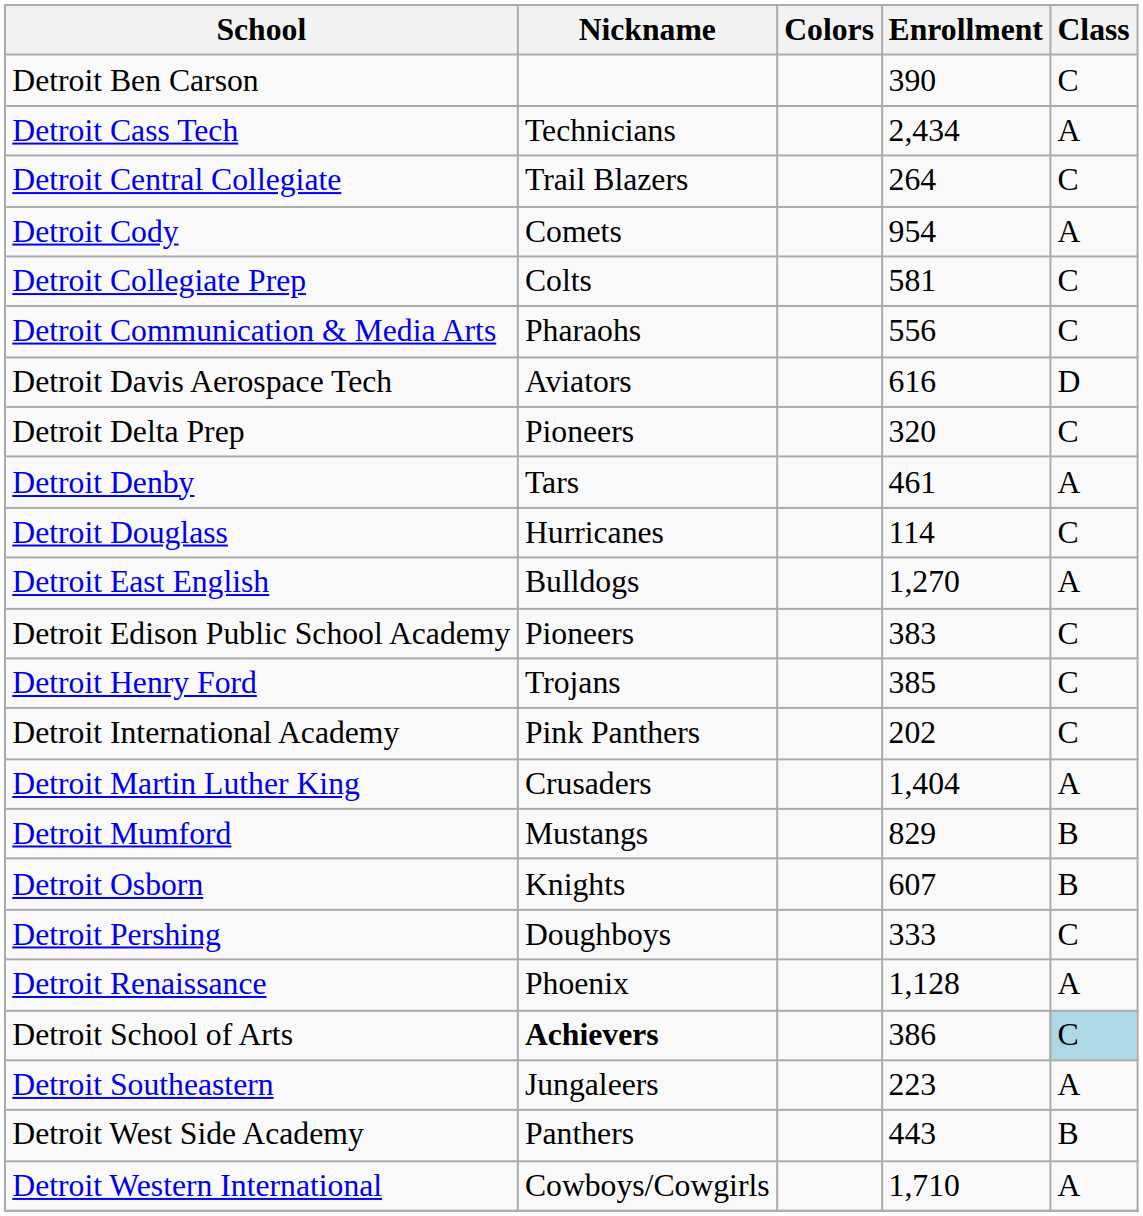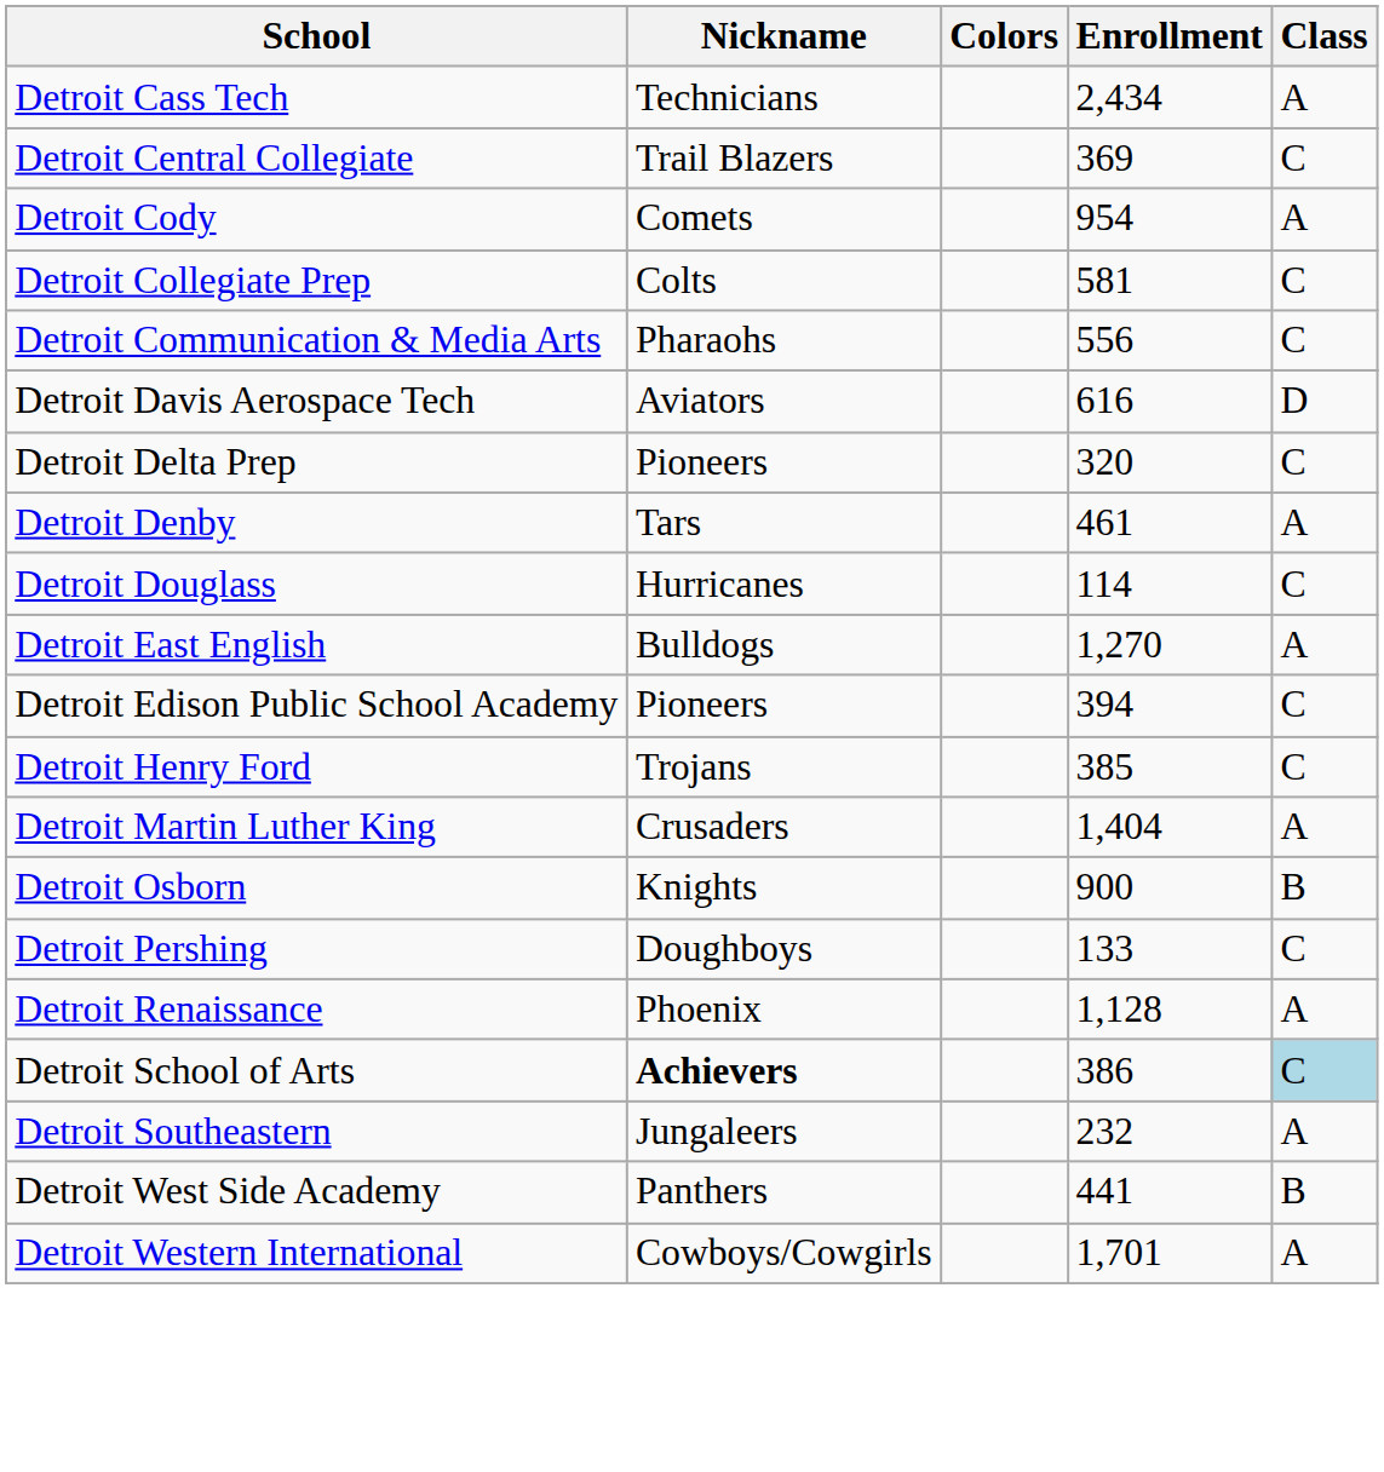 <table class="wikitable sortable">
 <tr>
 <th>School</th>
 <th>Nickname</th>
 <th>Colors</th>
 <th>Enrollment</th>
 <th>Class</th>
-</tr>
-<tr>
-<td>Detroit Ben Carson</td>
-<td></td>
-<td></td>
-<td>390</td>
-<td>C</td>
 </tr>
 <tr>
 <td><a href='#'>Detroit Cass Tech</a></td>
 <td>Technicians</td>
 <td></td>
 <td>2,434</td>
 <td>A</td>
 </tr>
 <tr>
 <td><a href='#'>Detroit Central Collegiate</a></td>
 <td>Trail Blazers</td>
 <td></td>
-<td>264</td>
+<td>369</td>
 <td>C</td>
 </tr>
 <tr>
 <td><a href='#'>Detroit Cody</a></td>
 <td>Comets</td>
 <td></td>
 <td>954</td>
 <td>A</td>
 </tr>
 <tr>
 <td><a href='#'>Detroit Collegiate Prep</a></td>
 <td>Colts</td>
 <td></td>
 <td>581</td>
 <td>C</td>
 </tr>
 <tr>
 <td><a href='#'>Detroit Communication & Media Arts</a></td>
 <td>Pharaohs</td>
 <td></td>
 <td>556</td>
 <td>C</td>
 </tr>
 <tr>
 <td>Detroit Davis Aerospace Tech</td>
 <td>Aviators</td>
 <td></td>
 <td>616</td>
 <td>D</td>
 </tr>
 <tr>
 <td>Detroit Delta Prep</td>
 <td>Pioneers</td>
 <td></td>
 <td>320</td>
 <td>C</td>
 </tr>
 <tr>
 <td><a href='#'>Detroit Denby</a></td>
 <td>Tars</td>
 <td></td>
 <td>461</td>
 <td>A</td>
 </tr>
 <tr>
 <td><a href='#'>Detroit Douglass</a></td>
 <td>Hurricanes</td>
 <td></td>
 <td>114</td>
 <td>C</td>
 </tr>
 <tr>
 <td><a href='#'>Detroit East English</a></td>
 <td>Bulldogs</td>
 <td></td>
 <td>1,270</td>
 <td>A</td>
 </tr>
 <tr>
 <td>Detroit Edison Public School Academy</td>
 <td>Pioneers</td>
 <td></td>
-<td>383</td>
+<td>394</td>
 <td>C</td>
 </tr>
 <tr>
 <td><a href='#'>Detroit Henry Ford</a></td>
 <td>Trojans</td>
 <td></td>
 <td>385</td>
 <td>C</td>
 </tr>
 <tr>
-<td>Detroit International Academy</td>
-<td>Pink Panthers</td>
-<td></td>
-<td>202</td>
-<td>C</td>
-</tr>
-<tr>
 <td><a href='#'>Detroit Martin Luther King</a></td>
 <td>Crusaders</td>
 <td></td>
 <td>1,404</td>
 <td>A</td>
 </tr>
 <tr>
-<td><a href='#'>Detroit Mumford</a></td>
-<td>Mustangs</td>
-<td></td>
-<td>829</td>
-<td>B</td>
-</tr>
-<tr>
 <td><a href='#'>Detroit Osborn</a></td>
 <td>Knights</td>
 <td></td>
-<td>607</td>
+<td>900</td>
 <td>B</td>
 </tr>
 <tr>
 <td><a href='#'>Detroit Pershing</a></td>
 <td>Doughboys</td>
 <td></td>
-<td>333</td>
+<td>133</td>
 <td>C</td>
 </tr>
 <tr>
 <td><a href='#'>Detroit Renaissance</a></td>
 <td>Phoenix</td>
 <td></td>
 <td>1,128</td>
 <td>A</td>
 </tr>
 <tr>
 <td>Detroit School of Arts</td>
 <td><strong>Achievers</strong></td>
 <td></td>
 <td>386</td>
 <td style="background: lightblue;">C</td>
 </tr>
 <tr>
 <td><a href='#'>Detroit Southeastern</a></td>
 <td>Jungaleers</td>
 <td></td>
-<td>223</td>
+<td>232</td>
 <td>A</td>
 </tr>
 <tr>
 <td>Detroit West Side Academy</td>
 <td>Panthers</td>
 <td></td>
-<td>443</td>
+<td>441</td>
 <td>B</td>
 </tr>
 <tr>
 <td><a href='#'>Detroit Western International</a></td>
 <td>Cowboys/Cowgirls</td>
 <td></td>
-<td>1,710</td>
+<td>1,701</td>
 <td>A</td>
 </tr>
 <tr>
 </tr>
 </table>
